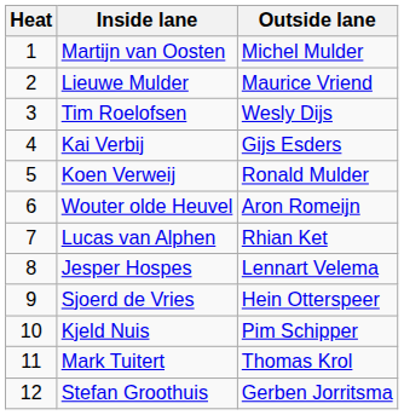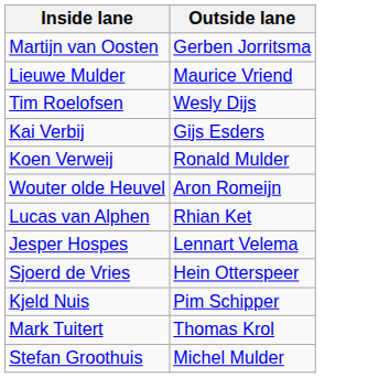 <table class="wikitable">
 <tr>
-<th>Heat</th>
 <th>Inside lane</th>
 <th>Outside lane</th>
 </tr>
 <tr>
-<td align="center">1</td>
 <td><a href='#'>Martijn van Oosten</a></td>
-<td><a href='#'>Michel Mulder</a></td>
+<td><a href='#'>Gerben Jorritsma</a></td>
 </tr>
 <tr>
-<td align="center">2</td>
 <td><a href='#'>Lieuwe Mulder</a></td>
 <td><a href='#'>Maurice Vriend</a></td>
 </tr>
 <tr>
-<td align="center">3</td>
 <td><a href='#'>Tim Roelofsen</a></td>
 <td><a href='#'>Wesly Dijs</a></td>
 </tr>
 <tr>
-<td align="center">4</td>
 <td><a href='#'>Kai Verbij</a></td>
 <td><a href='#'>Gijs Esders</a></td>
 </tr>
 <tr>
-<td align="center">5</td>
 <td><a href='#'>Koen Verweij</a></td>
 <td><a href='#'>Ronald Mulder</a></td>
 </tr>
 <tr>
-<td align="center">6</td>
 <td><a href='#'>Wouter olde Heuvel</a></td>
 <td><a href='#'>Aron Romeijn</a></td>
 </tr>
 <tr>
-<td align="center">7</td>
 <td><a href='#'>Lucas van Alphen</a></td>
 <td><a href='#'>Rhian Ket</a></td>
 </tr>
 <tr>
-<td align="center">8</td>
 <td><a href='#'>Jesper Hospes</a></td>
 <td><a href='#'>Lennart Velema</a></td>
 </tr>
 <tr>
-<td align="center">9</td>
 <td><a href='#'>Sjoerd de Vries</a></td>
 <td><a href='#'>Hein Otterspeer</a></td>
 </tr>
 <tr>
-<td align="center">10</td>
 <td><a href='#'>Kjeld Nuis</a></td>
 <td><a href='#'>Pim Schipper</a></td>
 </tr>
 <tr>
-<td align="center">11</td>
 <td><a href='#'>Mark Tuitert</a></td>
 <td><a href='#'>Thomas Krol</a></td>
 </tr>
 <tr>
-<td align="center">12</td>
 <td><a href='#'>Stefan Groothuis</a></td>
-<td><a href='#'>Gerben Jorritsma</a></td>
+<td><a href='#'>Michel Mulder</a></td>
 </tr>
 </table>
